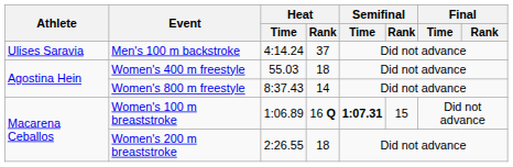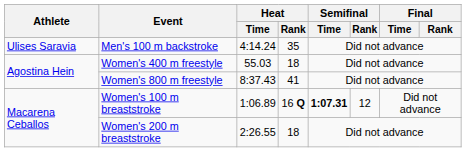 <table class=wikitable style="font-size:90%">
 <tr>
 <th rowspan="2">Athlete</th>
 <th rowspan="2">Event</th>
 <th colspan="2">Heat</th>
 <th colspan="2">Semifinal</th>
 <th colspan="2">Final</th>
 </tr>
 <tr style="font-size:95%">
 <th>Time</th>
 <th>Rank</th>
 <th>Time</th>
 <th>Rank</th>
 <th>Time</th>
 <th>Rank</th>
 </tr>
 <tr align=center>
 <td align=left><a href='#'>Ulises Saravia</a></td>
 <td align=left><a href='#'>Men's 100 m backstroke</a></td>
 <td>4:14.24</td>
-<td>37</td>
+<td>35</td>
 <td colspan=4>Did not advance</td>
 </tr>
 <tr align=center>
 <td align=left rowspan=2><a href='#'>Agostina Hein</a></td>
 <td align=left><a href='#'>Women's 400 m freestyle</a></td>
 <td>55.03</td>
 <td>18</td>
 <td colspan=4>Did not advance</td>
 </tr>
 <tr align=center>
 <td align=left><a href='#'>Women's 800 m freestyle</a></td>
 <td>8:37.43</td>
-<td>14</td>
+<td>41</td>
 <td colspan=4>Did not advance</td>
 </tr>
 <tr align=center>
 <td align=left rowspan=2><a href='#'>Macarena Ceballos</a></td>
 <td align=left><a href='#'>Women's 100 m breaststroke</a></td>
 <td>1:06.89</td>
 <td>16 <strong>Q</strong></td>
 <td><strong>1:07.31</strong></td>
-<td>15</td>
+<td>12</td>
 <td colspan=2>Did not advance</td>
 </tr>
 <tr align=center>
 <td align=left><a href='#'>Women's 200 m breaststroke</a></td>
 <td>2:26.55</td>
 <td>18</td>
 <td colspan=4>Did not advance</td>
 </tr>
 </table>
